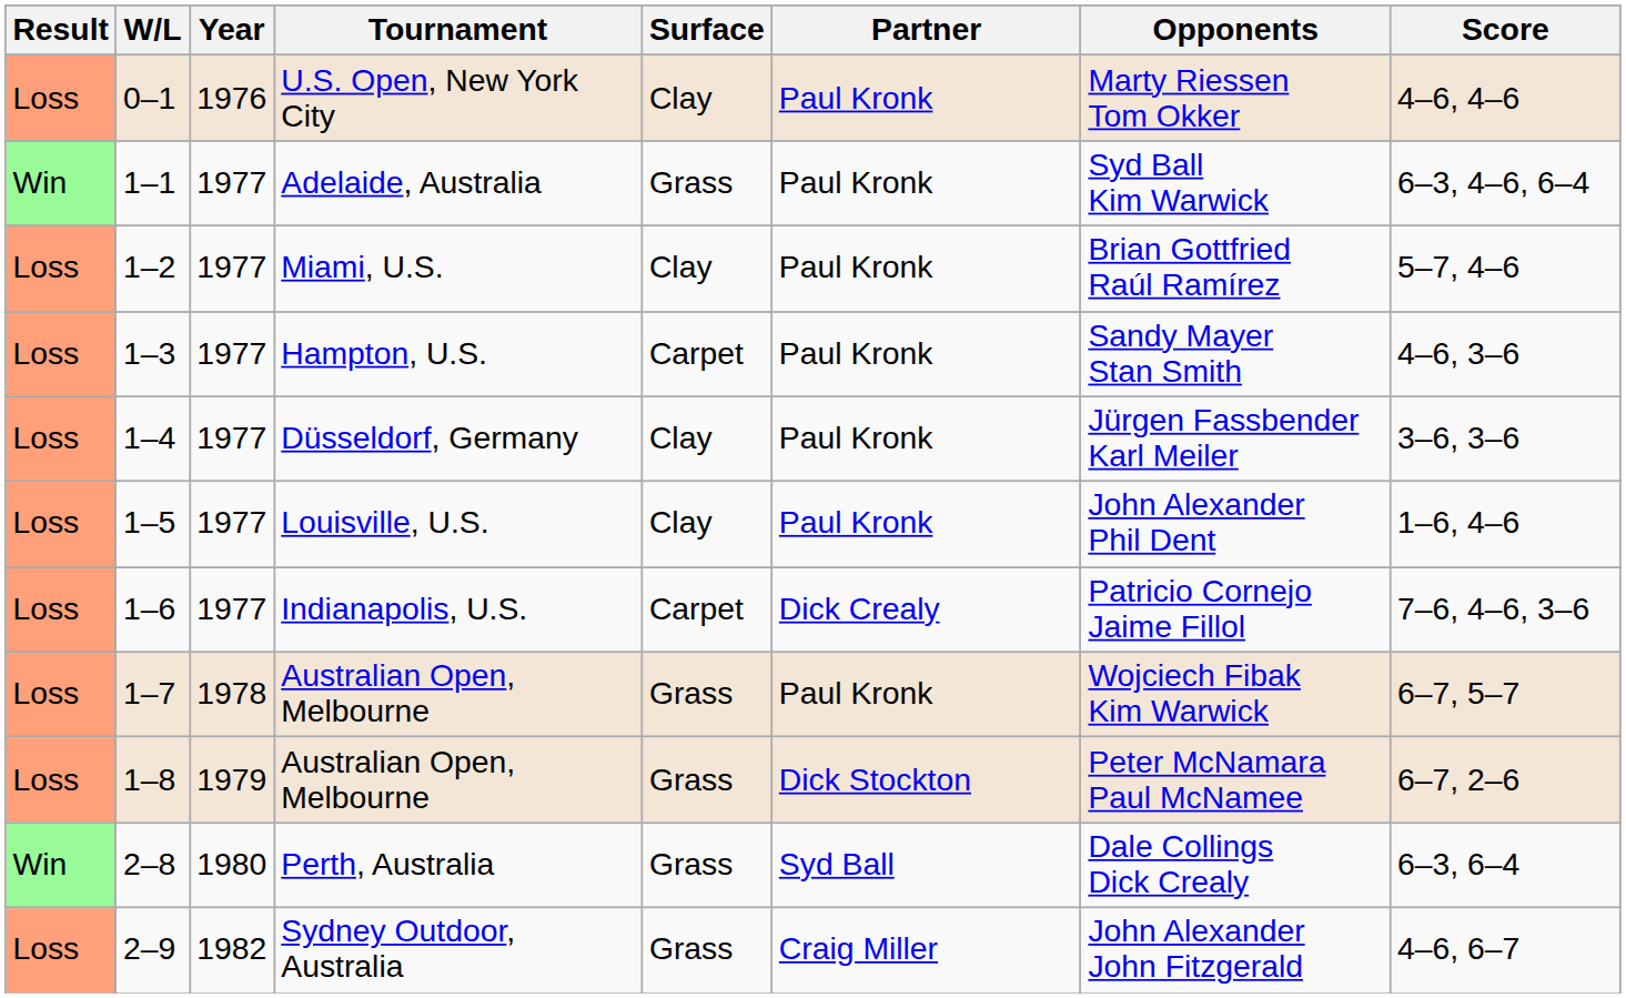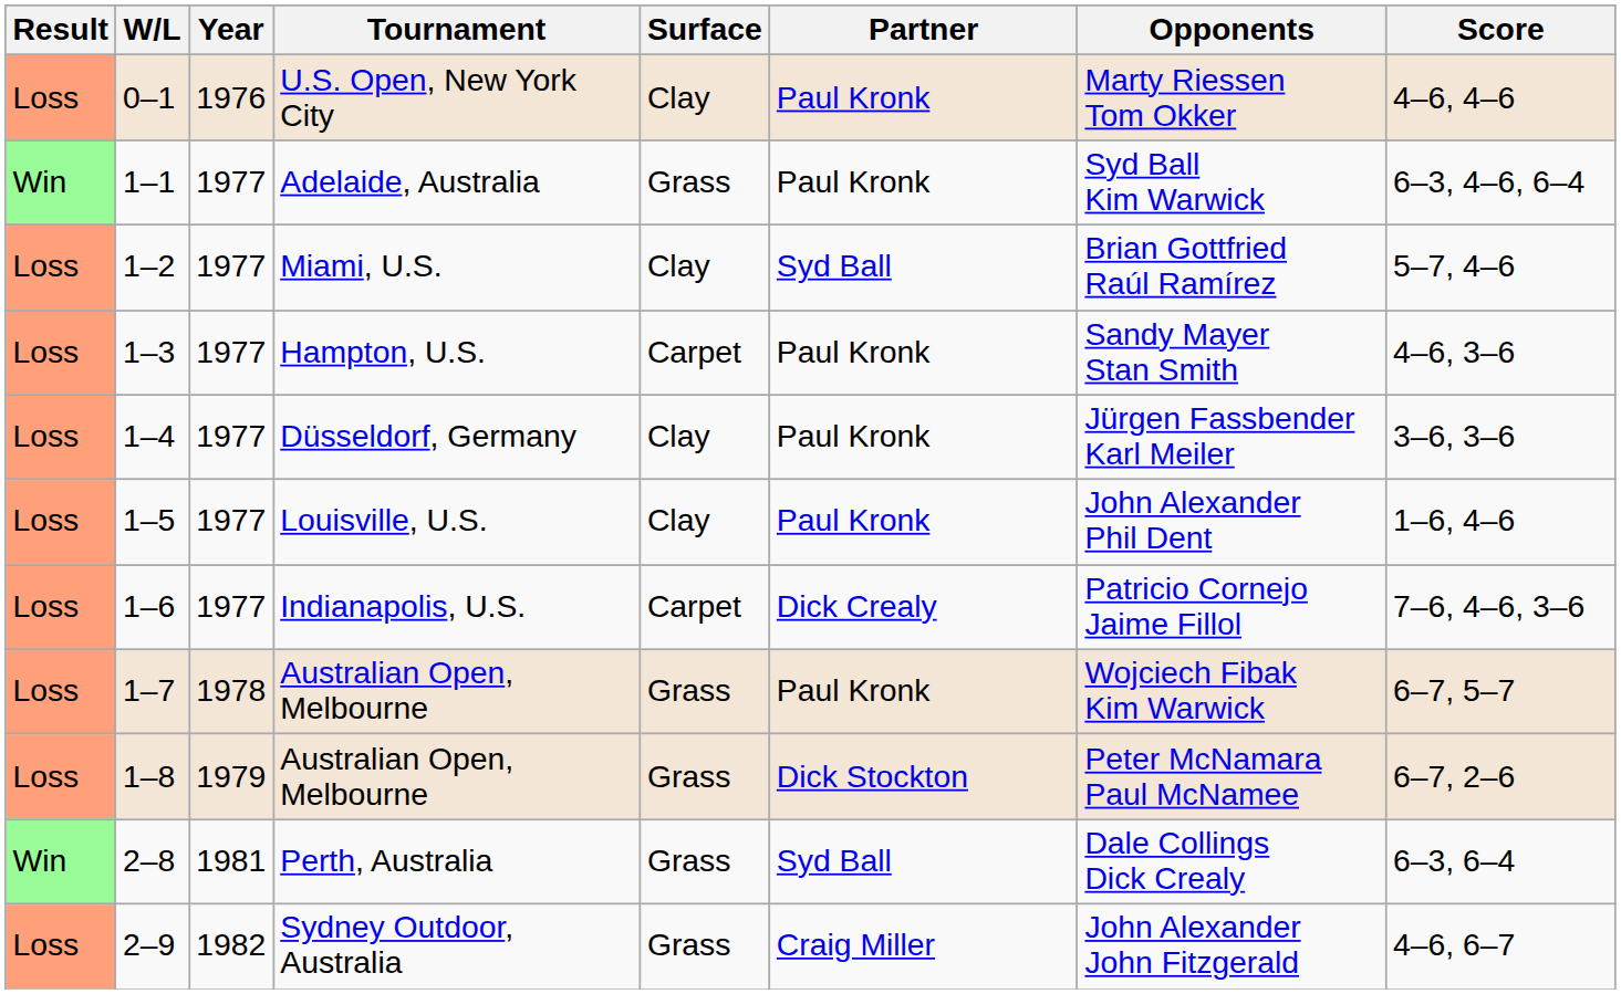 <table class="sortable wikitable">
 <tr>
 <th style="width:40px">Result</th>
 <th style="width:30px" class="unsortable">W/L</th>
 <th style="width:30px">Year</th>
 <th style="width:180px">Tournament</th>
 <th style="width:50px">Surface</th>
 <th style="width:150px">Partner</th>
 <th style="width:150px">Opponents</th>
 <th style="width:110px" class="unsortable">Score</th>
 </tr>
 <tr style="background:#f3e6d7;">
 <td style="background:#ffa07a;">Loss</td>
 <td>0–1</td>
 <td>1976</td>
 <td><a href='#'>U.S. Open</a>, New York City</td>
 <td>Clay</td>
 <td> <a href='#'>Paul Kronk</a></td>
 <td> <a href='#'>Marty Riessen</a> <br>  <a href='#'>Tom Okker</a></td>
 <td>4–6, 4–6</td>
 </tr>
 <tr>
 <td style="background:#98fb98;">Win</td>
 <td>1–1</td>
 <td>1977</td>
 <td><a href='#'>Adelaide</a>, Australia</td>
 <td>Grass</td>
 <td> Paul Kronk</td>
 <td> <a href='#'>Syd Ball</a> <br>  <a href='#'>Kim Warwick</a></td>
 <td>6–3, 4–6, 6–4</td>
 </tr>
 <tr>
 <td style="background:#ffa07a;">Loss</td>
 <td>1–2</td>
 <td>1977</td>
 <td><a href='#'>Miami</a>, U.S.</td>
 <td>Clay</td>
-<td> Paul Kronk</td>
+<td> <a href='#'>Syd Ball</a></td>
 <td> <a href='#'>Brian Gottfried</a> <br>  <a href='#'>Raúl Ramírez</a></td>
 <td>5–7, 4–6</td>
 </tr>
 <tr>
 <td style="background:#ffa07a;">Loss</td>
 <td>1–3</td>
 <td>1977</td>
 <td><a href='#'>Hampton</a>, U.S.</td>
 <td>Carpet</td>
 <td> Paul Kronk</td>
 <td> <a href='#'>Sandy Mayer</a> <br>  <a href='#'>Stan Smith</a></td>
 <td>4–6, 3–6</td>
 </tr>
 <tr>
 <td style="background:#ffa07a;">Loss</td>
 <td>1–4</td>
 <td>1977</td>
 <td><a href='#'>Düsseldorf</a>, Germany</td>
 <td>Clay</td>
 <td> Paul Kronk</td>
 <td> <a href='#'>Jürgen Fassbender</a> <br>  <a href='#'>Karl Meiler</a></td>
 <td>3–6, 3–6</td>
 </tr>
 <tr>
 <td style="background:#ffa07a;">Loss</td>
 <td>1–5</td>
 <td>1977</td>
 <td><a href='#'>Louisville</a>, U.S.</td>
 <td>Clay</td>
 <td> <a href='#'>Paul Kronk</a></td>
 <td> <a href='#'>John Alexander</a> <br>  <a href='#'>Phil Dent</a></td>
 <td>1–6, 4–6</td>
 </tr>
 <tr>
 <td style="background:#ffa07a;">Loss</td>
 <td>1–6</td>
 <td>1977</td>
 <td><a href='#'>Indianapolis</a>, U.S.</td>
 <td>Carpet</td>
 <td> <a href='#'>Dick Crealy</a></td>
 <td> <a href='#'>Patricio Cornejo</a> <br>  <a href='#'>Jaime Fillol</a></td>
 <td>7–6, 4–6, 3–6</td>
 </tr>
 <tr style="background:#f3e6d7;">
 <td style="background:#ffa07a;">Loss</td>
 <td>1–7</td>
 <td>1978</td>
 <td><a href='#'>Australian Open</a>, Melbourne</td>
 <td>Grass</td>
 <td> Paul Kronk</td>
 <td> <a href='#'>Wojciech Fibak</a> <br>  <a href='#'>Kim Warwick</a></td>
 <td>6–7, 5–7</td>
 </tr>
 <tr style="background:#f3e6d7;">
 <td style="background:#ffa07a;">Loss</td>
 <td>1–8</td>
 <td>1979</td>
 <td>Australian Open, Melbourne</td>
 <td>Grass</td>
 <td> <a href='#'>Dick Stockton</a></td>
 <td> <a href='#'>Peter McNamara</a> <br>  <a href='#'>Paul McNamee</a></td>
 <td>6–7, 2–6</td>
 </tr>
 <tr>
 <td style="background:#98fb98;">Win</td>
 <td>2–8</td>
-<td>1980</td>
+<td>1981</td>
 <td><a href='#'>Perth</a>, Australia</td>
 <td>Grass</td>
 <td> <a href='#'>Syd Ball</a></td>
 <td> <a href='#'>Dale Collings</a> <br>  <a href='#'>Dick Crealy</a></td>
 <td>6–3, 6–4</td>
 </tr>
 <tr>
 <td style="background:#ffa07a;">Loss</td>
 <td>2–9</td>
 <td>1982</td>
 <td><a href='#'>Sydney Outdoor</a>, Australia</td>
 <td>Grass</td>
 <td> <a href='#'>Craig Miller</a></td>
 <td> <a href='#'>John Alexander</a> <br>  <a href='#'>John Fitzgerald</a></td>
 <td>4–6, 6–7</td>
 </tr>
 </table>
